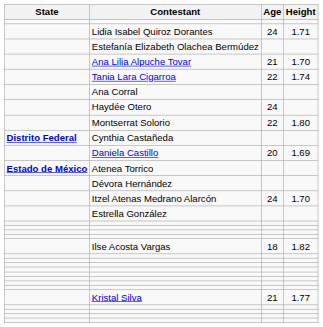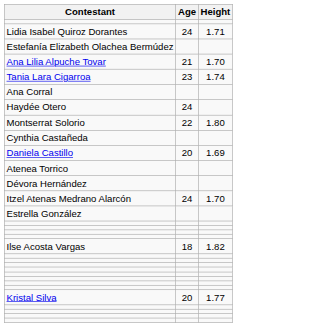 <table class="wikitable sortable" style="font-size: 95%;">
 <tr>
-<th>State</th>
 <th>Contestant</th>
 <th>Age</th>
 <th>Height</th>
 </tr>
 <tr>
-<td><strong></strong></td>
 <td></td>
 <td style="text-align:center;"></td>
 <td style="text-align:center;"></td>
 </tr>
 <tr>
-<td><strong></strong></td>
 <td>Lidia Isabel Quiroz Dorantes</td>
 <td style="text-align:center;">24</td>
 <td style="text-align:center;">1.71</td>
 </tr>
 <tr>
-<td><strong></strong></td>
 <td>Estefanía Elizabeth Olachea Bermúdez</td>
 <td style="text-align:center;"></td>
 <td style="text-align:center;"></td>
 </tr>
 <tr>
-<td><strong></strong></td>
 <td><a href='#'>Ana Lilia Alpuche Tovar</a></td>
 <td style="text-align:center;">21</td>
 <td style="text-align:center;">1.70</td>
 </tr>
 <tr>
-<td><strong></strong></td>
 <td><a href='#'>Tania Lara Cigarroa</a></td>
-<td style="text-align:center;">22</td>
+<td style="text-align:center;">23</td>
 <td style="text-align:center;">1.74</td>
 </tr>
 <tr>
-<td><strong></strong></td>
 <td>Ana Corral</td>
 <td style="text-align:center;"></td>
 <td style="text-align:center;"></td>
 </tr>
 <tr>
-<td><strong></strong></td>
 <td>Haydée Otero</td>
 <td style="text-align:center;">24</td>
 <td style="text-align:center;"></td>
 </tr>
 <tr>
-<td><strong></strong></td>
 <td>Montserrat Solorio</td>
 <td style="text-align:center;">22</td>
 <td style="text-align:center;">1.80</td>
 </tr>
 <tr>
-<td><strong> <a href='#'>Distrito Federal</a></strong></td>
 <td>Cynthia Castañeda</td>
 <td style="text-align:center;"></td>
 <td style="text-align:center;"></td>
 </tr>
 <tr>
-<td><strong></strong></td>
 <td><a href='#'>Daniela Castillo</a></td>
 <td style="text-align:center;">20</td>
 <td style="text-align:center;">1.69</td>
 </tr>
 <tr>
-<td><strong>  <a href='#'>Estado de México</a></strong></td>
 <td>Atenea Torrico</td>
 <td style="text-align:center;"></td>
 <td style="text-align:center;"></td>
 </tr>
 <tr>
-<td><strong></strong></td>
 <td>Dévora Hernández</td>
 <td style="text-align:center;"></td>
 <td style="text-align:center;"></td>
 </tr>
 <tr>
-<td><strong></strong></td>
 <td>Itzel Atenas Medrano Alarcón</td>
 <td style="text-align:center;">24</td>
 <td style="text-align:center;">1.70</td>
 </tr>
 <tr>
-<td><strong></strong></td>
 <td>Estrella González</td>
 <td style="text-align:center;"></td>
 <td style="text-align:center;"></td>
 </tr>
 <tr>
-<td><strong></strong></td>
 <td></td>
 <td style="text-align:center;"></td>
 <td style="text-align:center;"></td>
 </tr>
 <tr>
-<td><strong></strong></td>
 <td></td>
 <td style="text-align:center;"></td>
 <td style="text-align:center;"></td>
 </tr>
 <tr>
-<td><strong></strong></td>
 <td></td>
 <td style="text-align:center;"></td>
 <td style="text-align:center;"></td>
 </tr>
 <tr>
-<td><strong></strong></td>
 <td></td>
 <td style="text-align:center;"></td>
 <td style="text-align:center;"></td>
 </tr>
 <tr>
-<td><strong></strong></td>
 <td>Ilse Acosta Vargas</td>
 <td style="text-align:center;">18</td>
 <td style="text-align:center;">1.82</td>
 </tr>
 <tr>
-<td><strong></strong></td>
 <td></td>
 <td style="text-align:center;"></td>
 <td style="text-align:center;"></td>
 </tr>
 <tr>
-<td><strong></strong></td>
 <td></td>
 <td style="text-align:center;"></td>
 <td style="text-align:center;"></td>
 </tr>
 <tr>
-<td><strong></strong></td>
 <td></td>
 <td style="text-align:center;"></td>
 <td style="text-align:center;"></td>
 </tr>
 <tr>
-<td><strong></strong></td>
 <td></td>
 <td style="text-align:center;"></td>
 <td style="text-align:center;"></td>
 </tr>
 <tr>
-<td><strong></strong></td>
 <td></td>
 <td style="text-align:center;"></td>
 <td style="text-align:center;"></td>
 </tr>
 <tr>
-<td><strong></strong></td>
 <td></td>
 <td style="text-align:center;"></td>
 <td style="text-align:center;"></td>
 </tr>
 <tr>
-<td><strong></strong></td>
 <td></td>
 <td style="text-align:center;"></td>
 <td style="text-align:center;"></td>
 </tr>
 <tr>
-<td><strong></strong></td>
 <td></td>
 <td style="text-align:center;"></td>
 <td style="text-align:center;"></td>
 </tr>
 <tr>
-<td><strong></strong></td>
 <td><a href='#'>Kristal Silva</a></td>
-<td style="text-align:center;">21</td>
+<td style="text-align:center;">20</td>
 <td style="text-align:center;">1.77</td>
 </tr>
 <tr>
-<td><strong></strong></td>
 <td></td>
 <td style="text-align:center;"></td>
 <td style="text-align:center;"></td>
 </tr>
 <tr>
-<td><strong></strong></td>
 <td></td>
 <td style="text-align:center;"></td>
 <td style="text-align:center;"></td>
 </tr>
 <tr>
-<td><strong></strong></td>
 <td></td>
 <td style="text-align:center;"></td>
 <td style="text-align:center;"></td>
 </tr>
 <tr>
-<td><strong></strong></td>
 <td></td>
 <td style="text-align:center;"></td>
 <td style="text-align:center;"></td>
 </tr>
 </table>
